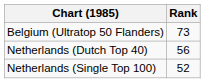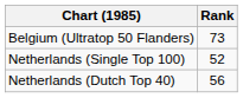 <table class="wikitable sortable">
 <tr>
 <th>Chart (1985)</th>
 <th>Rank</th>
 </tr>
 <tr>
 <td>Belgium (Ultratop 50 Flanders)</td>
 <td align="center">73</td>
 </tr>
 <tr>
+<td>Netherlands (Single Top 100)</td>
+<td align="center">52</td>
+</tr>
+<tr>
 <td>Netherlands (Dutch Top 40)</td>
 <td align="center">56</td>
 </tr>
-<tr>
-<td>Netherlands (Single Top 100)</td>
-<td align="center">52</td>
-</tr>
 </table>
